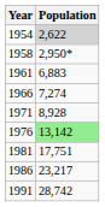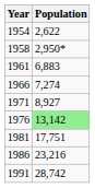 <table class="wikitable">
 <tr>
 <th>Year</th>
 <th>Population</th>
 </tr>
 <tr>
 <td>1954</td>
-<td style="background: lightgrey;">2,622</td>
+<td>2,622</td>
 </tr>
 <tr>
 <td>1958</td>
 <td>2,950*</td>
 </tr>
 <tr>
 <td>1961</td>
 <td>6,883</td>
 </tr>
 <tr>
 <td>1966</td>
 <td>7,274</td>
 </tr>
 <tr>
 <td>1971</td>
-<td>8,928</td>
+<td>8,927</td>
 </tr>
 <tr>
 <td>1976</td>
 <td style="background: lightgreen;">13,142</td>
 </tr>
 <tr>
 <td>1981</td>
 <td>17,751</td>
 </tr>
 <tr>
 <td>1986</td>
-<td>23,217</td>
+<td>23,216</td>
 </tr>
 <tr>
 <td>1991</td>
 <td>28,742</td>
 </tr>
 </table>
